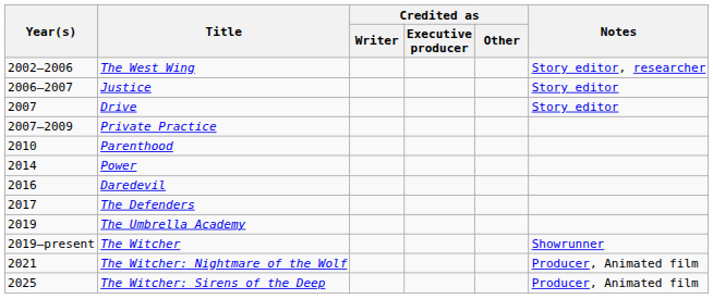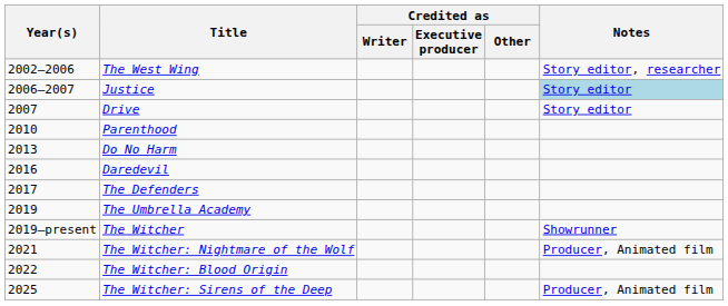 <table class="wikitable sortable">
 <tr>
 <th rowspan="2">Year(s)</th>
 <th rowspan="2">Title</th>
 <th colspan="3">Credited as</th>
 <th rowspan="2">Notes</th>
 </tr>
 <tr>
 <th style="width:4em">Writer</th>
 <th style="width:4em">Executive producer</th>
 <th style="width:4em">Other</th>
 </tr>
 <tr>
 <td>2002–2006</td>
 <td><em><a href='#'>The West Wing</a></em></td>
 <td></td>
 <td></td>
 <td></td>
 <td><a href='#'>Story editor</a>, <a href='#'>researcher</a></td>
 </tr>
 <tr>
 <td>2006–2007</td>
 <td><em><a href='#'>Justice</a></em></td>
 <td></td>
 <td></td>
 <td></td>
-<td><a href='#'>Story editor</a></td>
+<td style="background: lightblue;"><a href='#'>Story editor</a></td>
 </tr>
 <tr>
 <td>2007</td>
 <td><em><a href='#'>Drive</a></em></td>
 <td></td>
 <td></td>
 <td></td>
 <td><a href='#'>Story editor</a></td>
 </tr>
 <tr>
-<td>2007–2009</td>
-<td><em><a href='#'>Private Practice</a></em></td>
-<td></td>
-<td></td>
-<td></td>
-<td></td>
-</tr>
-<tr>
 <td>2010</td>
 <td><em><a href='#'>Parenthood</a></em></td>
 <td></td>
 <td></td>
 <td></td>
 <td></td>
 </tr>
 <tr>
-<td>2014</td>
-<td><em><a href='#'>Power</a></em></td>
+<td>2013</td>
+<td><a href='#'><em>Do No Harm</em></a></td>
 <td></td>
 <td></td>
 <td></td>
 <td></td>
 </tr>
 <tr>
 <td>2016</td>
 <td><em><a href='#'>Daredevil</a></em></td>
 <td></td>
 <td></td>
 <td></td>
 <td></td>
 </tr>
 <tr>
 <td>2017</td>
 <td><em><a href='#'>The Defenders</a></em></td>
 <td></td>
 <td></td>
 <td></td>
 <td></td>
 </tr>
 <tr>
 <td>2019</td>
 <td><em><a href='#'>The Umbrella Academy</a></em></td>
 <td></td>
 <td></td>
 <td></td>
 <td></td>
 </tr>
 <tr>
 <td>2019–present</td>
 <td><em><a href='#'>The Witcher</a></em></td>
 <td></td>
 <td></td>
 <td></td>
 <td><a href='#'>Showrunner</a></td>
 </tr>
 <tr>
 <td>2021</td>
 <td><em><a href='#'>The Witcher: Nightmare of the Wolf</a></em></td>
 <td></td>
 <td></td>
 <td></td>
 <td><a href='#'>Producer</a>, Animated film</td>
 </tr>
 <tr>
+<td>2022</td>
+<td><em><a href='#'>The Witcher: Blood Origin</a></em></td>
+<td></td>
+<td></td>
+<td></td>
+<td></td>
+</tr>
+<tr>
 <td>2025</td>
 <td><em><a href='#'>The Witcher: Sirens of the Deep</a></em></td>
 <td></td>
 <td></td>
 <td></td>
 <td><a href='#'>Producer</a>, Animated film</td>
 </tr>
 </table>
